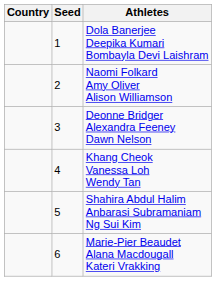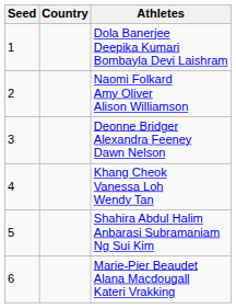 <table class = "wikitable sortable">
 <tr>
+<th>Seed</th>
 <th>Country</th>
-<th>Seed</th>
 <th>Athletes</th>
 </tr>
 <tr>
+<td>1</td>
 <td></td>
-<td>1</td>
 <td><a href='#'>Dola Banerjee</a><br><a href='#'>Deepika Kumari</a><br><a href='#'>Bombayla Devi Laishram</a></td>
 </tr>
 <tr>
+<td>2</td>
 <td></td>
-<td>2</td>
 <td><a href='#'>Naomi Folkard</a><br><a href='#'>Amy Oliver</a><br><a href='#'>Alison Williamson</a></td>
 </tr>
 <tr>
+<td>3</td>
 <td></td>
-<td>3</td>
 <td><a href='#'>Deonne Bridger</a><br><a href='#'>Alexandra Feeney</a><br><a href='#'>Dawn Nelson</a></td>
 </tr>
 <tr>
+<td>4</td>
 <td></td>
-<td>4</td>
 <td><a href='#'>Khang Cheok</a><br><a href='#'>Vanessa Loh</a><br><a href='#'>Wendy Tan</a></td>
 </tr>
 <tr>
+<td>5</td>
 <td></td>
-<td>5</td>
 <td><a href='#'>Shahira Abdul Halim</a><br><a href='#'>Anbarasi Subramaniam</a><br><a href='#'>Ng Sui Kim</a></td>
 </tr>
 <tr>
+<td>6</td>
 <td></td>
-<td>6</td>
 <td><a href='#'>Marie-Pier Beaudet</a><br><a href='#'>Alana Macdougall</a><br><a href='#'>Kateri Vrakking</a></td>
 </tr>
 </table>
